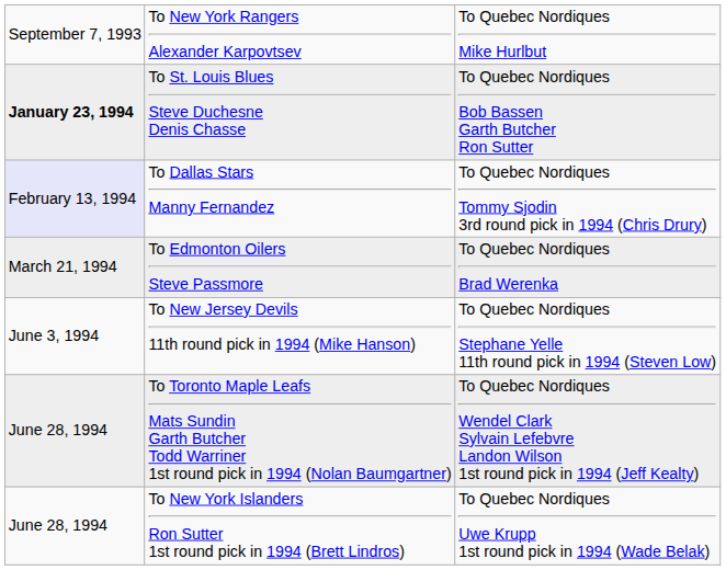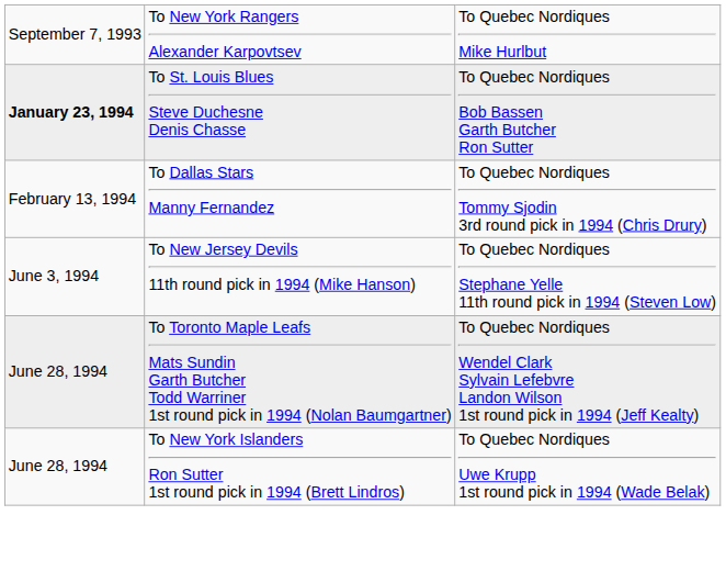 <table class="wikitable">
 <tr>
 <td>September 7, 1993</td>
 <td valign="top">To <a href='#'>New York Rangers</a><hr><a href='#'>Alexander Karpovtsev</a></td>
 <td valign="top">To Quebec Nordiques<hr><a href='#'>Mike Hurlbut</a></td>
 </tr>
 <tr style="background:#eee;">
 <td><strong>January 23, 1994</strong></td>
 <td valign="top">To <a href='#'>St. Louis Blues</a><hr><a href='#'>Steve Duchesne</a> <br> <a href='#'>Denis Chasse</a></td>
 <td valign="top">To Quebec Nordiques<hr><a href='#'>Bob Bassen</a> <br> <a href='#'>Garth Butcher</a> <br> <a href='#'>Ron Sutter</a></td>
 </tr>
 <tr>
-<td style="background: lavender;">February 13, 1994</td>
+<td>February 13, 1994</td>
 <td valign="top">To <a href='#'>Dallas Stars</a><hr><a href='#'>Manny Fernandez</a></td>
 <td valign="top">To Quebec Nordiques<hr><a href='#'>Tommy Sjodin</a> <br> 3rd round pick in <a href='#'>1994</a> (<a href='#'>Chris Drury</a>)</td>
-</tr>
-<tr style="background:#eee;">
-<td>March 21, 1994</td>
-<td valign="top">To <a href='#'>Edmonton Oilers</a><hr><a href='#'>Steve Passmore</a></td>
-<td valign="top">To Quebec Nordiques<hr><a href='#'>Brad Werenka</a></td>
 </tr>
 <tr>
 <td>June 3, 1994</td>
 <td valign="top">To <a href='#'>New Jersey Devils</a><hr>11th round pick in <a href='#'>1994</a> (<a href='#'>Mike Hanson</a>)</td>
 <td valign="top">To Quebec Nordiques<hr><a href='#'>Stephane Yelle</a> <br> 11th round pick in <a href='#'>1994</a> (<a href='#'>Steven Low</a>)</td>
 </tr>
 <tr style="background:#eee;">
 <td>June 28, 1994</td>
 <td valign="top">To <a href='#'>Toronto Maple Leafs</a><hr><a href='#'>Mats Sundin</a> <br> <a href='#'>Garth Butcher</a> <br> <a href='#'>Todd Warriner</a> <br> 1st round pick in <a href='#'>1994</a> (<a href='#'>Nolan Baumgartner</a>)</td>
 <td valign="top">To Quebec Nordiques<hr><a href='#'>Wendel Clark</a> <br> <a href='#'>Sylvain Lefebvre</a> <br> <a href='#'>Landon Wilson</a> <br> 1st round pick in <a href='#'>1994</a> (<a href='#'>Jeff Kealty</a>)</td>
 </tr>
 <tr>
 <td>June 28, 1994</td>
 <td valign="top">To <a href='#'>New York Islanders</a><hr><a href='#'>Ron Sutter</a> <br> 1st round pick in <a href='#'>1994</a> (<a href='#'>Brett Lindros</a>)</td>
 <td valign="top">To Quebec Nordiques<hr><a href='#'>Uwe Krupp</a> <br> 1st round pick in <a href='#'>1994</a> (<a href='#'>Wade Belak</a>)</td>
 </tr>
 </table>
